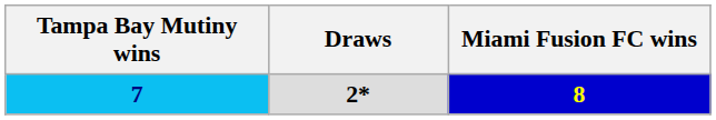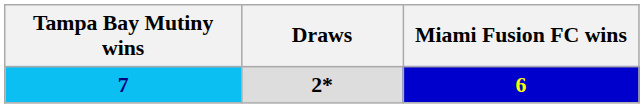 <table class="wikitable" style="font-size:90%; text-align:center">
 <tr>
 <th width=150>Tampa Bay Mutiny wins</th>
 <th width=100>Draws</th>
 <th width=150>Miami Fusion FC wins</th>
 </tr>
 <tr>
 <td style="text-align:center; background:#0bbff2;color:navy;"><strong>7</strong></td>
 <td style="background:#ddd;color:black;"><strong>2*</strong></td>
-<td style="text-align:center; background:#0000cd;color:yellow;"><strong>8</strong></td>
+<td style="text-align:center; background:#0000cd;color:yellow;"><strong>6</strong></td>
 </tr>
 </table>
